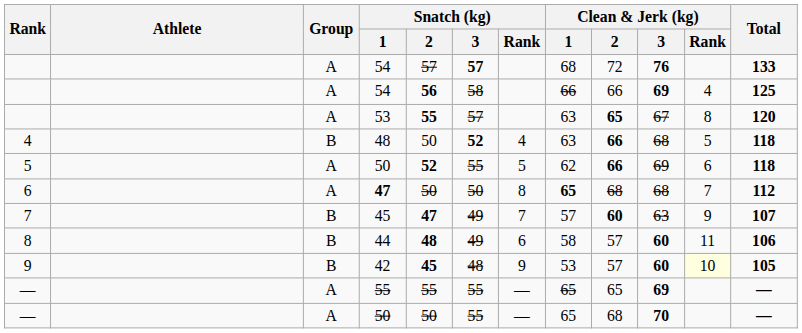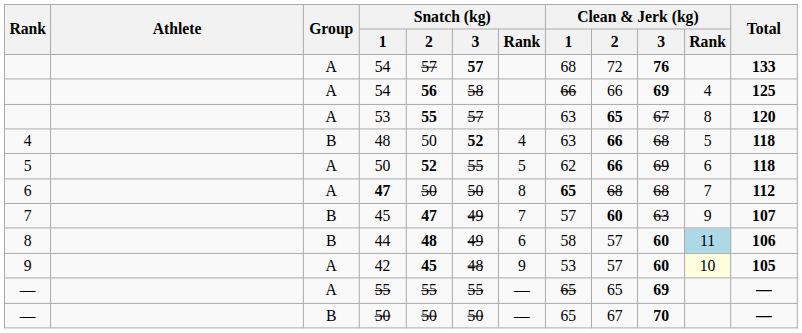 <table class = "wikitable" style="text-align:center;">
 <tr>
 <th rowspan=2 width=40>Rank</th>
 <th rowspan=2 width=250>Athlete</th>
 <th rowspan=2 width=50>Group</th>
 <th colspan=4>Snatch (kg)</th>
 <th colspan=4>Clean & Jerk (kg)</th>
 <th rowspan=2 width=60>Total</th>
 </tr>
 <tr>
 <th width=40>1</th>
 <th width=40>2</th>
 <th width=40>3</th>
 <th width=40>Rank</th>
 <th width=40>1</th>
 <th width=40>2</th>
 <th width=40>3</th>
 <th width=40>Rank</th>
 </tr>
 <tr>
 <td></td>
 <td align=left></td>
 <td>A</td>
 <td>54</td>
 <td><s>57</s></td>
 <td><strong>57</strong></td>
 <td></td>
 <td>68</td>
 <td>72</td>
 <td><strong>76</strong></td>
 <td></td>
 <td><strong>133</strong></td>
 </tr>
 <tr>
 <td></td>
 <td align=left></td>
 <td>A</td>
 <td>54</td>
 <td><strong>56</strong></td>
 <td><s>58</s></td>
 <td></td>
 <td><s>66</s></td>
 <td>66</td>
 <td><strong>69</strong></td>
 <td>4</td>
 <td><strong>125</strong></td>
 </tr>
 <tr>
 <td></td>
 <td align=left></td>
 <td>A</td>
 <td>53</td>
 <td><strong>55</strong></td>
 <td><s>57</s></td>
 <td></td>
 <td>63</td>
 <td><strong>65</strong></td>
 <td><s>67</s></td>
 <td>8</td>
 <td><strong>120</strong></td>
 </tr>
 <tr>
 <td>4</td>
 <td align=left></td>
 <td>B</td>
 <td>48</td>
 <td>50</td>
 <td><strong>52</strong></td>
 <td>4</td>
 <td>63</td>
 <td><strong>66</strong></td>
 <td><s>68</s></td>
 <td>5</td>
 <td><strong>118</strong></td>
 </tr>
 <tr>
 <td>5</td>
 <td align=left></td>
 <td>A</td>
 <td>50</td>
 <td><strong>52</strong></td>
 <td><s>55</s></td>
 <td>5</td>
 <td>62</td>
 <td><strong>66</strong></td>
 <td><s>69</s></td>
 <td>6</td>
 <td><strong>118</strong></td>
 </tr>
 <tr>
 <td>6</td>
 <td align=left></td>
 <td>A</td>
 <td><strong>47</strong></td>
 <td><s>50</s></td>
 <td><s>50</s></td>
 <td>8</td>
 <td><strong>65</strong></td>
 <td><s>68</s></td>
 <td><s>68</s></td>
 <td>7</td>
 <td><strong>112</strong></td>
 </tr>
 <tr>
 <td>7</td>
 <td align=left></td>
 <td>B</td>
 <td>45</td>
 <td><strong>47</strong></td>
 <td><s>49</s></td>
 <td>7</td>
 <td>57</td>
 <td><strong>60</strong></td>
 <td><s>63</s></td>
 <td>9</td>
 <td><strong>107</strong></td>
 </tr>
 <tr>
 <td>8</td>
 <td align=left></td>
 <td>B</td>
 <td>44</td>
 <td><strong>48</strong></td>
 <td><s>49</s></td>
 <td>6</td>
 <td>58</td>
 <td>57</td>
 <td><strong>60</strong></td>
-<td>11</td>
+<td style="background: lightblue;">11</td>
 <td><strong>106</strong></td>
 </tr>
 <tr>
 <td>9</td>
 <td align=left></td>
-<td>B</td>
+<td>A</td>
 <td>42</td>
 <td><strong>45</strong></td>
 <td><s>48</s></td>
 <td>9</td>
 <td>53</td>
 <td>57</td>
 <td><strong>60</strong></td>
 <td style="background: lightyellow;">10</td>
 <td><strong>105</strong></td>
 </tr>
 <tr>
 <td>—</td>
 <td align=left></td>
 <td>A</td>
 <td><s>55</s></td>
 <td><s>55</s></td>
 <td><s>55</s></td>
 <td>—</td>
 <td><s>65</s></td>
 <td>65</td>
 <td><strong>69</strong></td>
 <td></td>
 <td><strong>—</strong></td>
 </tr>
 <tr>
 <td>—</td>
 <td align=left></td>
-<td>A</td>
+<td>B</td>
 <td><s>50</s></td>
 <td><s>50</s></td>
-<td><s>55</s></td>
+<td><s>50</s></td>
 <td>—</td>
 <td>65</td>
-<td>68</td>
+<td>67</td>
 <td><strong>70</strong></td>
 <td></td>
 <td><strong>—</strong></td>
 </tr>
 </table>
